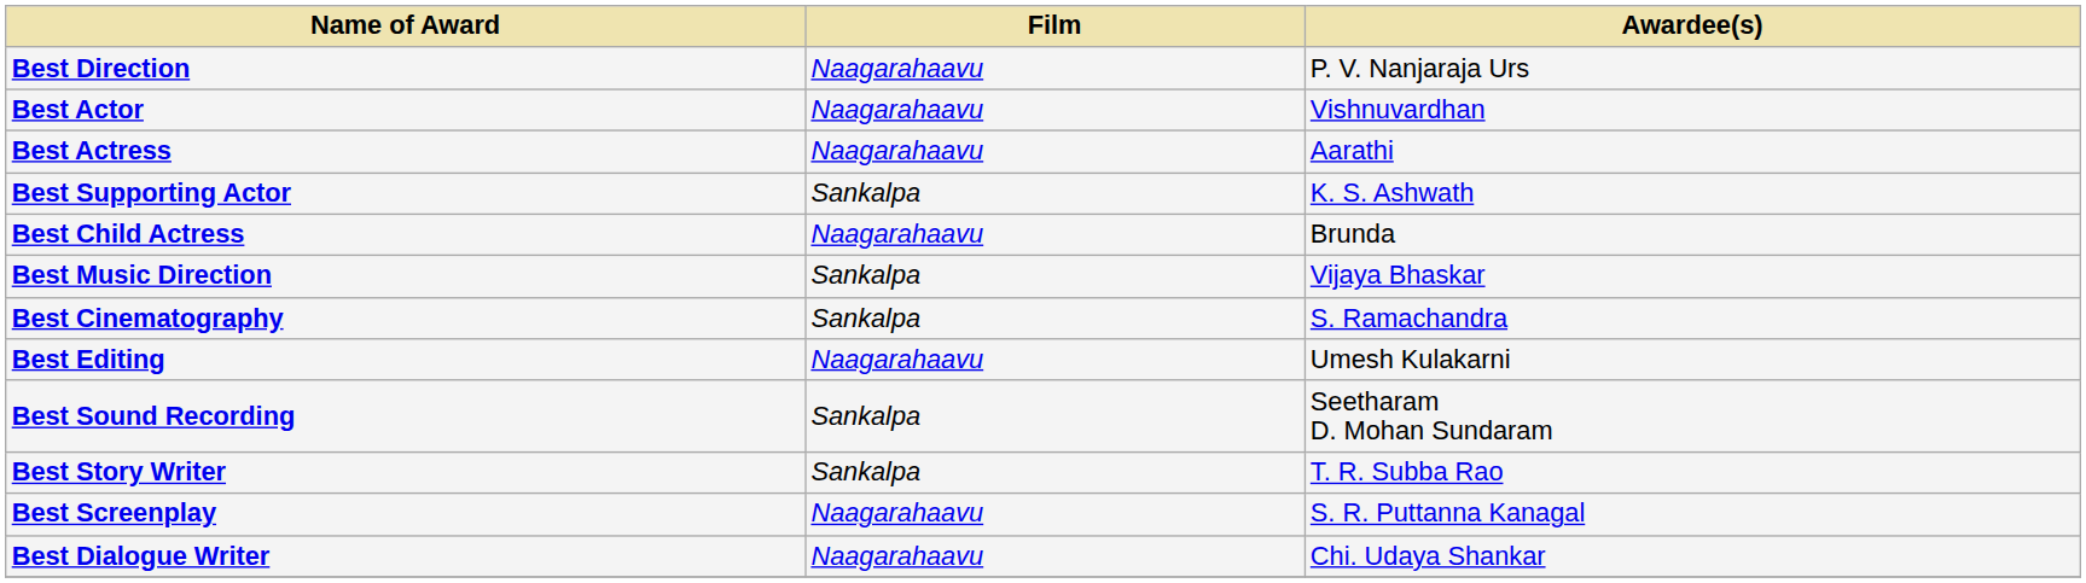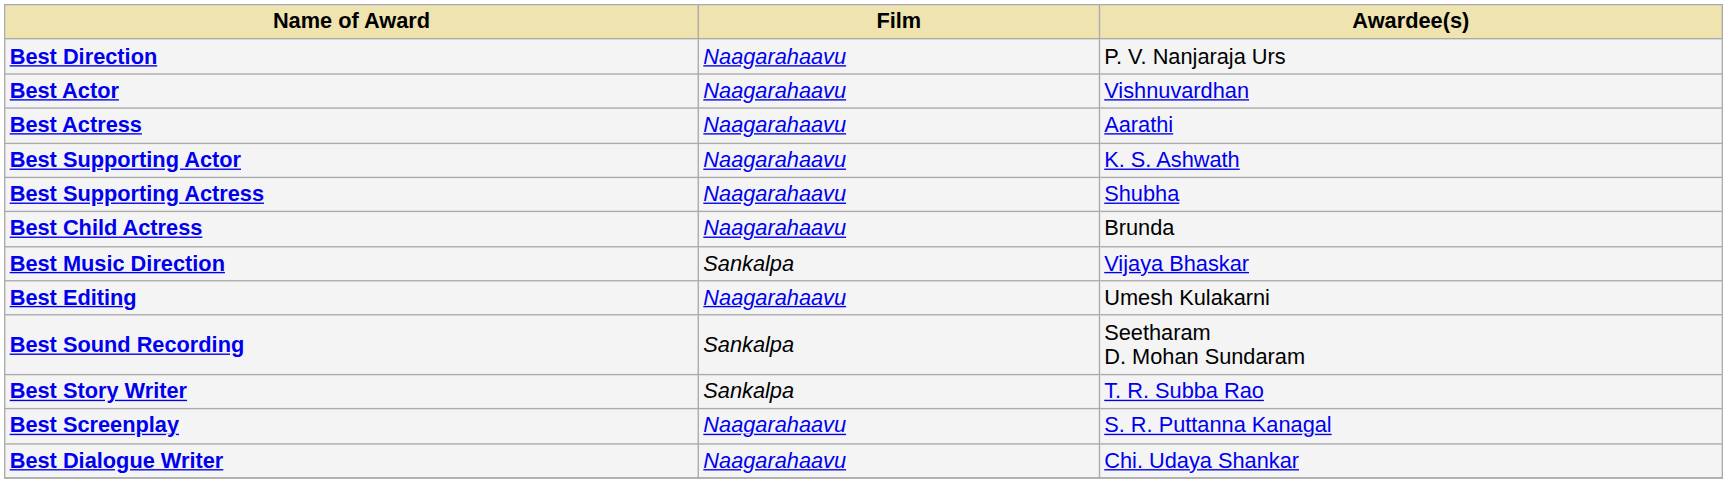 <table class="wikitable" style="width:100%;">
 <tr>
 <th style="background-color:#EFE4B0;">Name of Award</th>
 <th style="background-color:#EFE4B0;">Film</th>
 <th style="background-color:#EFE4B0;">Awardee(s)</th>
 </tr>
 <tr style="background-color:#F4F4F4">
 <td><strong><a href='#'>Best Direction</a></strong></td>
 <td><em><a href='#'>Naagarahaavu</a></em></td>
 <td>P. V. Nanjaraja Urs</td>
 </tr>
 <tr style="background-color:#F4F4F4">
 <td><strong><a href='#'>Best Actor</a></strong></td>
 <td><em><a href='#'>Naagarahaavu</a></em></td>
 <td><a href='#'>Vishnuvardhan</a></td>
 </tr>
 <tr style="background-color:#F4F4F4">
 <td><strong><a href='#'>Best Actress</a></strong></td>
 <td><em><a href='#'>Naagarahaavu</a></em></td>
 <td><a href='#'>Aarathi</a></td>
 </tr>
 <tr style="background-color:#F4F4F4">
 <td><strong><a href='#'>Best Supporting Actor</a></strong></td>
-<td><em>Sankalpa</em></td>
+<td><em><a href='#'>Naagarahaavu</a></em></td>
 <td><a href='#'>K. S. Ashwath</a></td>
+</tr>
+<tr style="background-color:#F4F4F4">
+<td><strong><a href='#'>Best Supporting Actress</a></strong></td>
+<td><em><a href='#'>Naagarahaavu</a></em></td>
+<td><a href='#'>Shubha</a></td>
 </tr>
 <tr style="background-color:#F4F4F4">
 <td><strong><a href='#'>Best Child Actress</a></strong></td>
 <td><em><a href='#'>Naagarahaavu</a></em></td>
 <td>Brunda</td>
 </tr>
 <tr style="background-color:#F4F4F4">
 <td><strong><a href='#'>Best Music Direction</a></strong></td>
 <td><em>Sankalpa</em></td>
 <td><a href='#'>Vijaya Bhaskar</a></td>
-</tr>
-<tr style="background-color:#F4F4F4">
-<td><strong><a href='#'>Best Cinematography</a></strong></td>
-<td><em>Sankalpa</em></td>
-<td><a href='#'>S. Ramachandra</a></td>
 </tr>
 <tr style="background-color:#F4F4F4">
 <td><strong><a href='#'>Best Editing</a></strong></td>
 <td><em><a href='#'>Naagarahaavu</a></em></td>
 <td>Umesh Kulakarni</td>
 </tr>
 <tr style="background-color:#F4F4F4">
 <td><strong><a href='#'>Best Sound Recording</a></strong></td>
 <td><em>Sankalpa</em></td>
 <td>Seetharam<br>D. Mohan Sundaram</td>
 </tr>
 <tr style="background-color:#F4F4F4">
 <td><strong><a href='#'>Best Story Writer</a></strong></td>
 <td><em>Sankalpa</em></td>
 <td><a href='#'>T. R. Subba Rao</a></td>
 </tr>
 <tr style="background-color:#F4F4F4">
 <td><strong><a href='#'>Best Screenplay</a></strong></td>
 <td><em><a href='#'>Naagarahaavu</a></em></td>
 <td><a href='#'>S. R. Puttanna Kanagal</a></td>
 </tr>
 <tr style="background-color:#F4F4F4">
 <td><strong><a href='#'>Best Dialogue Writer</a></strong></td>
 <td><em><a href='#'>Naagarahaavu</a></em></td>
 <td><a href='#'>Chi. Udaya Shankar</a></td>
 </tr>
 <tr style="background-color:#F4F4F4">
 </tr>
 </table>
